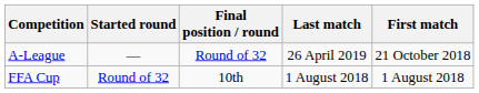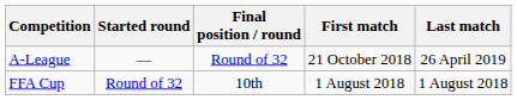 <table class="wikitable">
 <tr>
 <th>Competition</th>
 <th>Started round</th>
 <th>Final <br>position / round</th>
+<th>First match</th>
 <th>Last match</th>
-<th>First match</th>
 </tr>
 <tr style="text-align: center">
 <td align="left"><a href='#'>A-League</a></td>
 <td>—</td>
 <td><a href='#'>Round of 32</a></td>
+<td>21 October 2018</td>
 <td>26 April 2019</td>
-<td>21 October 2018</td>
 </tr>
 <tr style="text-align: center">
 <td align=left><a href='#'>FFA Cup</a></td>
 <td><a href='#'>Round of 32</a></td>
 <td>10th</td>
 <td>1 August 2018</td>
 <td>1 August 2018</td>
 </tr>
 </table>
